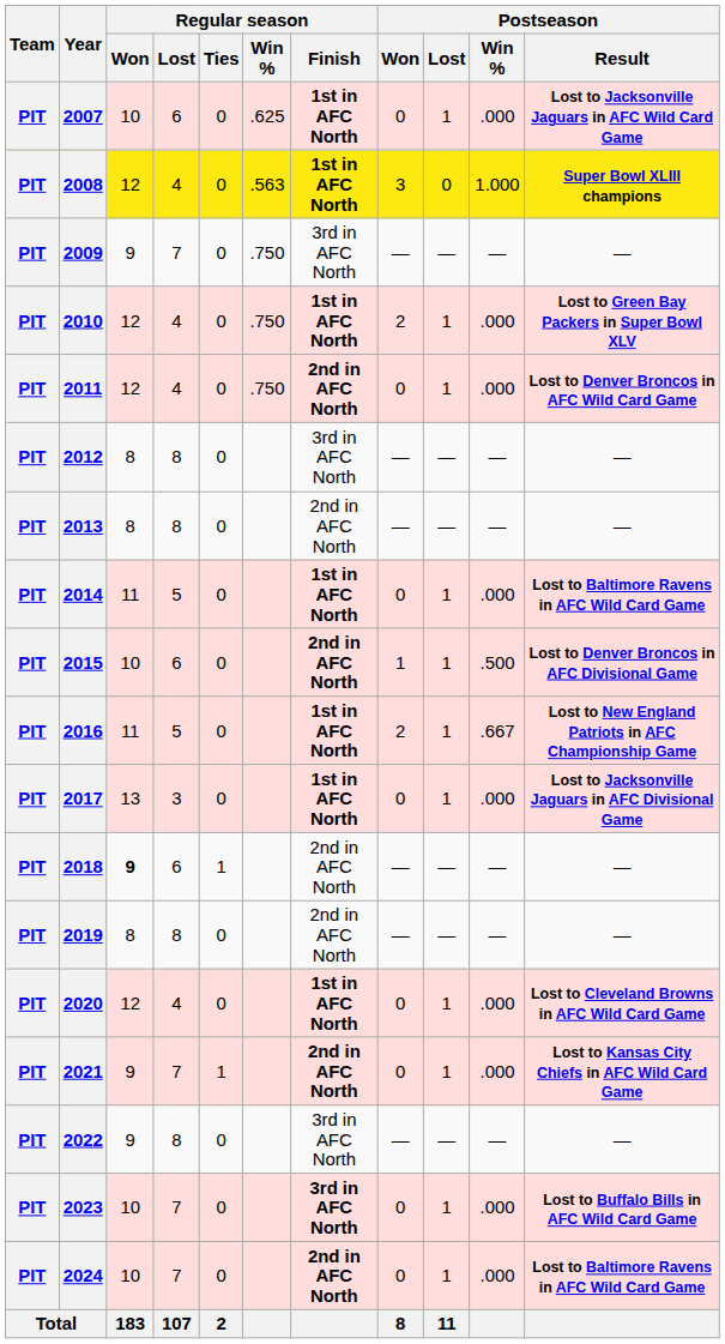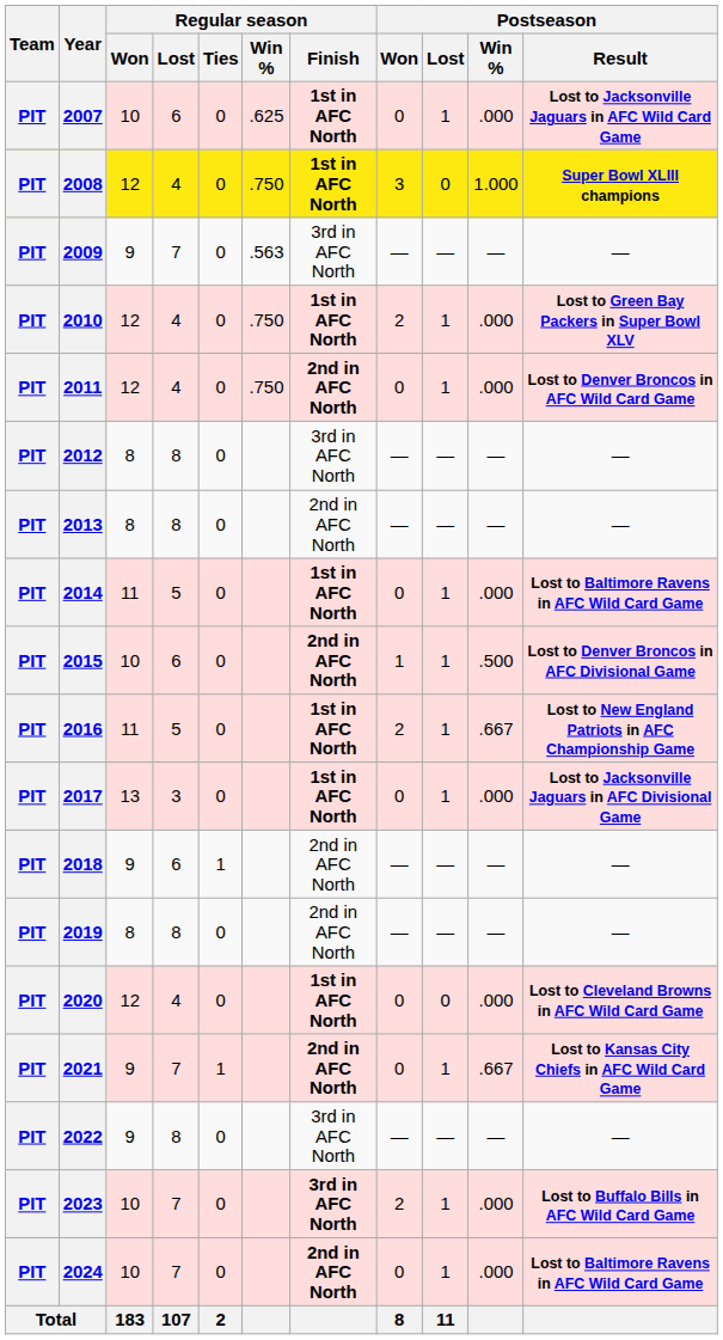 <table class="wikitable" style="font-size: 95%; text-align:center;">
 <tr>
 <th rowspan="2">Team</th>
 <th rowspan="2">Year</th>
 <th colspan="5">Regular season</th>
 <th colspan="4">Postseason</th>
 </tr>
 <tr>
 <th>Won</th>
 <th>Lost</th>
 <th>Ties</th>
 <th>Win %</th>
 <th>Finish</th>
 <th>Won</th>
 <th>Lost</th>
 <th>Win %</th>
 <th>Result</th>
 </tr>
 <tr ! style="background:#fdd;">
 <th><a href='#'>PIT</a></th>
 <th><a href='#'>2007</a></th>
 <td>10</td>
 <td>6</td>
 <td>0</td>
 <td>.625</td>
 <td><strong>1st in AFC North</strong></td>
 <td>0</td>
 <td>1</td>
 <td>.000</td>
 <td><small><strong>Lost to <a href='#'>Jacksonville Jaguars</a> in <a href='#'>AFC Wild Card Game</a></strong></small></td>
 </tr>
 <tr ! style="background:#FDE910;">
 <th><a href='#'>PIT</a></th>
 <th><a href='#'>2008</a></th>
 <td>12</td>
 <td>4</td>
 <td>0</td>
-<td>.563</td>
+<td>.750</td>
 <td><strong>1st in AFC North</strong></td>
 <td>3</td>
 <td>0</td>
 <td>1.000</td>
 <td><small><strong><a href='#'>Super Bowl XLIII</a> champions</strong></small></td>
 </tr>
 <tr>
 <th><a href='#'>PIT</a></th>
 <th><a href='#'>2009</a></th>
 <td>9</td>
 <td>7</td>
 <td>0</td>
-<td>.750</td>
+<td>.563</td>
 <td>3rd in AFC North</td>
 <td>—</td>
 <td>—</td>
 <td>—</td>
 <td>—</td>
 </tr>
 <tr ! style="background:#fdd;">
 <th><a href='#'>PIT</a></th>
 <th><a href='#'>2010</a></th>
 <td>12</td>
 <td>4</td>
 <td>0</td>
 <td>.750</td>
 <td><strong>1st in AFC North</strong></td>
 <td>2</td>
 <td>1</td>
 <td>.000</td>
 <td><small><strong>Lost to <a href='#'>Green Bay Packers</a> in <a href='#'>Super Bowl XLV</a></strong></small></td>
 </tr>
 <tr ! style="background:#fdd;">
 <th><a href='#'>PIT</a></th>
 <th><a href='#'>2011</a></th>
 <td>12</td>
 <td>4</td>
 <td>0</td>
 <td>.750</td>
 <td><strong>2nd in AFC North</strong></td>
 <td>0</td>
 <td>1</td>
 <td>.000</td>
 <td><small><strong>Lost to <a href='#'>Denver Broncos</a> in <a href='#'>AFC Wild Card Game</a></strong></small></td>
 </tr>
 <tr>
 <th><a href='#'>PIT</a></th>
 <th><a href='#'>2012</a></th>
 <td>8</td>
 <td>8</td>
 <td>0</td>
 <td></td>
 <td>3rd in AFC North</td>
 <td>—</td>
 <td>—</td>
 <td>—</td>
 <td>—</td>
 </tr>
 <tr>
 <th><a href='#'>PIT</a></th>
 <th><a href='#'>2013</a></th>
 <td>8</td>
 <td>8</td>
 <td>0</td>
 <td></td>
 <td>2nd in AFC North</td>
 <td>—</td>
 <td>—</td>
 <td>—</td>
 <td>—</td>
 </tr>
 <tr ! style="background:#fdd;">
 <th><a href='#'>PIT</a></th>
 <th><a href='#'>2014</a></th>
 <td>11</td>
 <td>5</td>
 <td>0</td>
 <td></td>
 <td><strong>1st in AFC North</strong></td>
 <td>0</td>
 <td>1</td>
 <td>.000</td>
 <td><small><strong>Lost to <a href='#'>Baltimore Ravens</a> in <a href='#'>AFC Wild Card Game</a></strong></small></td>
 </tr>
 <tr ! style="background:#fdd;">
 <th><a href='#'>PIT</a></th>
 <th><a href='#'>2015</a></th>
 <td>10</td>
 <td>6</td>
 <td>0</td>
 <td></td>
 <td><strong>2nd in AFC North</strong></td>
 <td>1</td>
 <td>1</td>
 <td>.500</td>
 <td><small><strong>Lost to <a href='#'>Denver Broncos</a> in <a href='#'>AFC Divisional Game</a></strong></small></td>
 </tr>
 <tr ! style="background:#fdd;">
 <th><a href='#'>PIT</a></th>
 <th><a href='#'>2016</a></th>
 <td>11</td>
 <td>5</td>
 <td>0</td>
 <td></td>
 <td><strong>1st in AFC North</strong></td>
 <td>2</td>
 <td>1</td>
 <td>.667</td>
 <td><small><strong>Lost to <a href='#'>New England Patriots</a> in <a href='#'>AFC Championship Game</a></strong></small></td>
 </tr>
 <tr ! style="background:#fdd;">
 <th><a href='#'>PIT</a></th>
 <th><a href='#'>2017</a></th>
 <td>13</td>
 <td>3</td>
 <td>0</td>
 <td></td>
 <td><strong>1st in AFC North</strong></td>
 <td>0</td>
 <td>1</td>
 <td>.000</td>
 <td><small><strong>Lost to <a href='#'>Jacksonville Jaguars</a> in <a href='#'>AFC Divisional Game</a></strong></small></td>
 </tr>
 <tr>
 <th><a href='#'>PIT</a></th>
 <th><a href='#'>2018</a></th>
-<td><strong>9</strong></td>
+<td>9</td>
 <td>6</td>
 <td>1</td>
 <td></td>
 <td>2nd in AFC North</td>
 <td>—</td>
 <td>—</td>
 <td>—</td>
 <td>—</td>
 </tr>
 <tr>
 <th><a href='#'>PIT</a></th>
 <th><a href='#'>2019</a></th>
 <td>8</td>
 <td>8</td>
 <td>0</td>
 <td></td>
 <td>2nd in AFC North</td>
 <td>—</td>
 <td>—</td>
 <td>—</td>
 <td>—</td>
 </tr>
 <tr ! style="background:#fdd;">
 <th><a href='#'>PIT</a></th>
 <th><a href='#'>2020</a></th>
 <td>12</td>
 <td>4</td>
 <td>0</td>
 <td></td>
 <td><strong>1st in AFC North</strong></td>
 <td>0</td>
-<td>1</td>
+<td>0</td>
 <td>.000</td>
 <td><small><strong>Lost to <a href='#'>Cleveland Browns</a> in <a href='#'>AFC Wild Card Game</a></strong></small></td>
 </tr>
 <tr ! style="background:#fdd;">
 <th><a href='#'>PIT</a></th>
 <th><a href='#'>2021</a></th>
 <td>9</td>
 <td>7</td>
 <td>1</td>
 <td></td>
 <td><strong>2nd in AFC North</strong></td>
 <td>0</td>
 <td>1</td>
-<td>.000</td>
+<td>.667</td>
 <td><small><strong>Lost to <a href='#'>Kansas City Chiefs</a> in <a href='#'>AFC Wild Card Game</a></strong></small></td>
 </tr>
 <tr>
 <th><a href='#'>PIT</a></th>
 <th><a href='#'>2022</a></th>
 <td>9</td>
 <td>8</td>
 <td>0</td>
 <td></td>
 <td>3rd in AFC North</td>
 <td>—</td>
 <td>—</td>
 <td>—</td>
 <td>—</td>
 </tr>
 <tr ! style="background:#fdd;">
 <th><a href='#'>PIT</a></th>
 <th><a href='#'>2023</a></th>
 <td>10</td>
 <td>7</td>
 <td>0</td>
 <td></td>
 <td><strong>3rd in AFC North</strong></td>
-<td>0</td>
+<td>2</td>
 <td>1</td>
 <td>.000</td>
 <td><small><strong>Lost to <a href='#'>Buffalo Bills</a> in <a href='#'>AFC Wild Card Game</a></strong></small></td>
 </tr>
 <tr ! style="background:#fdd;">
 <th><a href='#'>PIT</a></th>
 <th><a href='#'>2024</a></th>
 <td>10</td>
 <td>7</td>
 <td>0</td>
 <td></td>
 <td><strong>2nd in AFC North</strong></td>
 <td>0</td>
 <td>1</td>
 <td>.000</td>
 <td><small><strong>Lost to <a href='#'>Baltimore Ravens</a> in <a href='#'>AFC Wild Card Game</a></strong></small></td>
 </tr>
 <tr>
 <th colspan="2">Total</th>
 <th>183</th>
 <th>107</th>
 <th>2</th>
 <th></th>
 <th></th>
 <th>8</th>
 <th>11</th>
 <th></th>
 <th></th>
 </tr>
 </table>
